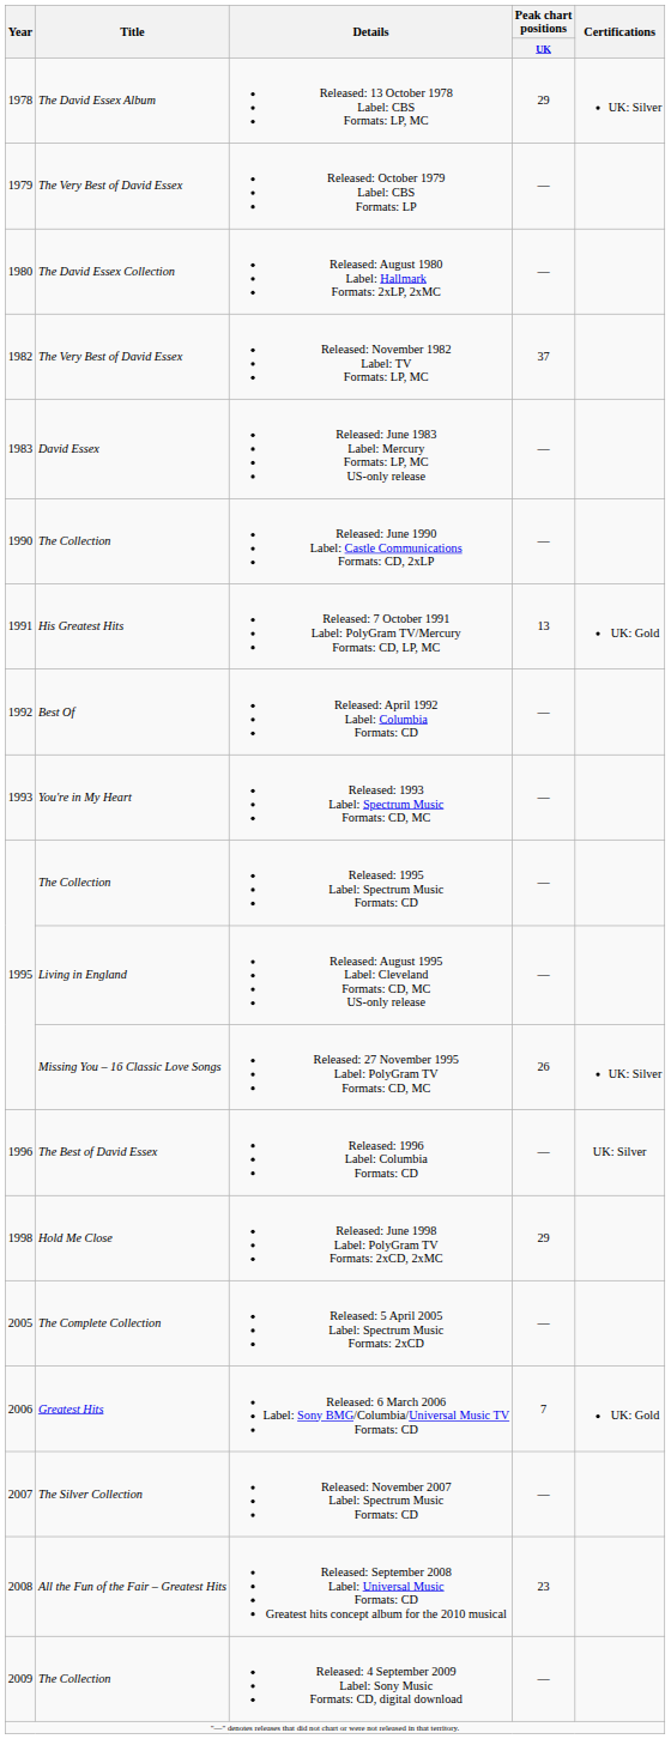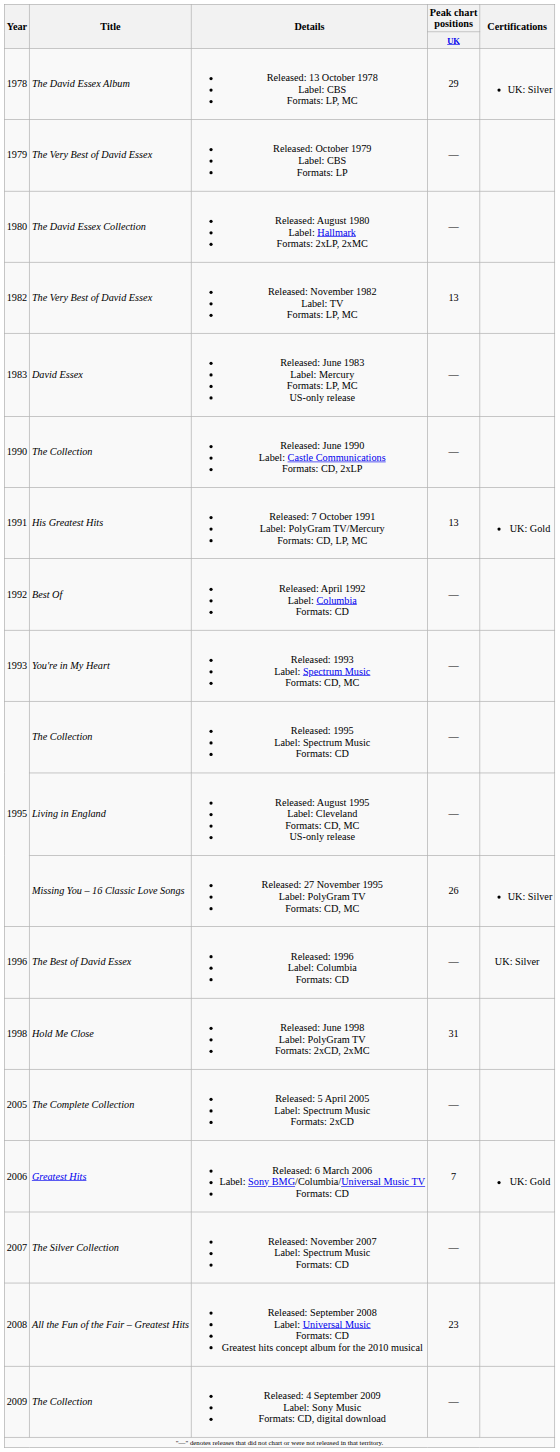 <table class="wikitable" style="text-align:center">
 <tr>
 <th rowspan="2">Year</th>
 <th rowspan="2">Title</th>
 <th rowspan="2">Details</th>
 <th>Peak chart<br>positions</th>
 <th rowspan="2">Certifications</th>
 </tr>
 <tr>
 <th><small><a href='#'>UK</a></small></th>
 </tr>
 <tr>
 <td>1978</td>
 <td align="left"><em>The David Essex Album</em></td>
 <td><br><ul><li>Released: 13 October 1978</li><li>Label: CBS</li><li>Formats: LP, MC</li></ul></td>
 <td>29</td>
 <td><br><ul><li>UK: Silver</li></ul></td>
 </tr>
 <tr>
 <td>1979</td>
 <td align="left"><em>The Very Best of David Essex</em></td>
 <td><br><ul><li>Released: October 1979</li><li>Label: CBS</li><li>Formats: LP</li></ul></td>
 <td>—</td>
 <td></td>
 </tr>
 <tr>
 <td>1980</td>
 <td align="left"><em>The David Essex Collection</em></td>
 <td><br><ul><li>Released: August 1980</li><li>Label: <a href='#'>Hallmark</a></li><li>Formats: 2xLP, 2xMC</li></ul></td>
 <td>—</td>
 <td></td>
 </tr>
 <tr>
 <td>1982</td>
 <td align="left"><em>The Very Best of David Essex</em></td>
 <td><br><ul><li>Released: November 1982</li><li>Label: TV</li><li>Formats: LP, MC</li></ul></td>
-<td>37</td>
+<td>13</td>
 <td></td>
 </tr>
 <tr>
 <td>1983</td>
 <td align="left"><em>David Essex</em></td>
 <td><br><ul><li>Released: June 1983</li><li>Label: Mercury</li><li>Formats: LP, MC</li><li>US-only release</li></ul></td>
 <td>—</td>
 <td></td>
 </tr>
 <tr>
 <td>1990</td>
 <td align="left"><em>The Collection</em></td>
 <td><br><ul><li>Released: June 1990</li><li>Label: <a href='#'>Castle Communications</a></li><li>Formats: CD, 2xLP</li></ul></td>
 <td>—</td>
 <td></td>
 </tr>
 <tr>
 <td>1991</td>
 <td align="left"><em>His Greatest Hits</em></td>
 <td><br><ul><li>Released: 7 October 1991</li><li>Label: PolyGram TV/Mercury</li><li>Formats: CD, LP, MC</li></ul></td>
 <td>13</td>
 <td><br><ul><li>UK: Gold</li></ul></td>
 </tr>
 <tr>
 <td>1992</td>
 <td align="left"><em>Best Of</em></td>
 <td><br><ul><li>Released: April 1992</li><li>Label: <a href='#'>Columbia</a></li><li>Formats: CD</li></ul></td>
 <td>—</td>
 <td></td>
 </tr>
 <tr>
 <td>1993</td>
 <td align="left"><em>You're in My Heart</em></td>
 <td><br><ul><li>Released: 1993</li><li>Label: <a href='#'>Spectrum Music</a></li><li>Formats: CD, MC</li></ul></td>
 <td>—</td>
 <td></td>
 </tr>
 <tr>
 <td rowspan="3">1995</td>
 <td align="left"><em>The Collection</em></td>
 <td><br><ul><li>Released: 1995</li><li>Label: Spectrum Music</li><li>Formats: CD</li></ul></td>
 <td>—</td>
 <td></td>
 </tr>
 <tr>
 <td align="left"><em>Living in England</em></td>
 <td><br><ul><li>Released: August 1995</li><li>Label: Cleveland</li><li>Formats: CD, MC</li><li>US-only release</li></ul></td>
 <td>—</td>
 <td></td>
 </tr>
 <tr>
 <td align="left"><em>Missing You – 16 Classic Love Songs</em></td>
 <td><br><ul><li>Released: 27 November 1995</li><li>Label: PolyGram TV</li><li>Formats: CD, MC</li></ul></td>
 <td>26</td>
 <td><br><ul><li>UK: Silver</li></ul></td>
 </tr>
 <tr>
 <td>1996</td>
 <td align="left"><em>The Best of David Essex</em></td>
 <td><br><ul><li>Released: 1996</li><li>Label: Columbia</li><li>Formats: CD</li></ul></td>
 <td>—</td>
 <td>UK: Silver</td>
 </tr>
 <tr>
 <td>1998</td>
 <td align="left"><em>Hold Me Close</em></td>
 <td><br><ul><li>Released: June 1998</li><li>Label: PolyGram TV</li><li>Formats: 2xCD, 2xMC</li></ul></td>
-<td>29</td>
+<td>31</td>
 <td></td>
 </tr>
 <tr>
 <td>2005</td>
 <td align="left"><em>The Complete Collection</em></td>
 <td><br><ul><li>Released: 5 April 2005</li><li>Label: Spectrum Music</li><li>Formats: 2xCD</li></ul></td>
 <td>—</td>
 <td></td>
 </tr>
 <tr>
 <td>2006</td>
 <td align="left"><em><a href='#'>Greatest Hits</a></em></td>
 <td><br><ul><li>Released: 6 March 2006</li><li>Label: <a href='#'>Sony BMG</a>/Columbia/<a href='#'>Universal Music TV</a></li><li>Formats: CD</li></ul></td>
 <td>7</td>
 <td><br><ul><li>UK: Gold</li></ul></td>
 </tr>
 <tr>
 <td>2007</td>
 <td align="left"><em>The Silver Collection</em></td>
 <td><br><ul><li>Released: November 2007</li><li>Label: Spectrum Music</li><li>Formats: CD</li></ul></td>
 <td>—</td>
 <td></td>
 </tr>
 <tr>
 <td>2008</td>
 <td align="left"><em>All the Fun of the Fair – Greatest Hits</em></td>
 <td><br><ul><li>Released: September 2008</li><li>Label: <a href='#'>Universal Music</a></li><li>Formats: CD</li><li>Greatest hits concept album for the 2010 musical</li></ul></td>
 <td>23</td>
 <td></td>
 </tr>
 <tr>
 <td>2009</td>
 <td align="left"><em>The Collection</em></td>
 <td><br><ul><li>Released: 4 September 2009</li><li>Label: Sony Music</li><li>Formats: CD, digital download</li></ul></td>
 <td>—</td>
 <td></td>
 </tr>
 <tr>
 <td colspan="5" style="font-size:8pt">"—" denotes releases that did not chart or were not released in that territory.</td>
 </tr>
 </table>
